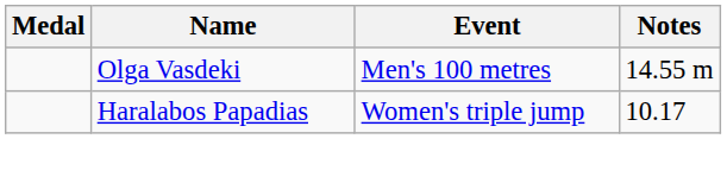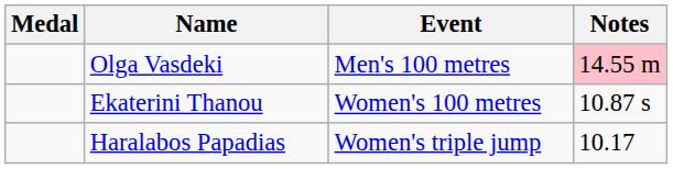 <table class="wikitable sortable" style="font-size:100%">
 <tr>
 <th>Medal</th>
 <th width=150>Name</th>
 <th width=150>Event</th>
 <th>Notes</th>
 </tr>
 <tr>
 <td></td>
 <td><a href='#'>Olga Vasdeki</a></td>
 <td><a href='#'>Men's 100 metres</a></td>
-<td>14.55 m</td>
+<td style="background: pink;">14.55 m</td>
+</tr>
+<tr>
+<td></td>
+<td><a href='#'>Ekaterini Thanou</a></td>
+<td><a href='#'>Women's 100 metres</a></td>
+<td>10.87 s</td>
 </tr>
 <tr>
 <td></td>
 <td><a href='#'>Haralabos Papadias</a></td>
 <td><a href='#'>Women's triple jump</a></td>
 <td>10.17</td>
 </tr>
 </table>
